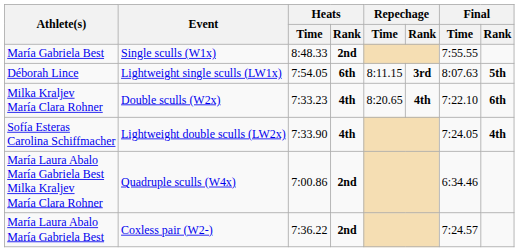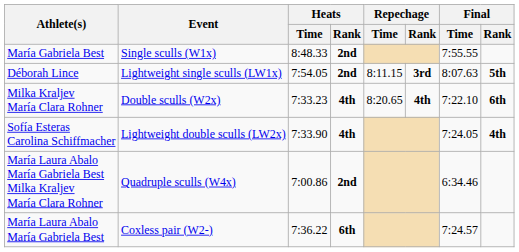 <table class="wikitable" border="1" style="font-size:90%">
 <tr>
 <th rowspan=2>Athlete(s)</th>
 <th rowspan=2>Event</th>
 <th colspan=2>Heats</th>
 <th colspan=2>Repechage</th>
 <th colspan=2>Final</th>
 </tr>
 <tr>
 <th>Time</th>
 <th>Rank</th>
 <th>Time</th>
 <th>Rank</th>
 <th>Time</th>
 <th>Rank</th>
 </tr>
 <tr>
 <td><a href='#'>María Gabriela Best</a></td>
 <td><a href='#'>Single sculls (W1x)</a></td>
 <td align=center>8:48.33</td>
 <td align=center><strong>2nd</strong></td>
 <td align="center" colspan="2" bgcolor=wheat></td>
 <td align=center>7:55.55</td>
 <td align=center></td>
 </tr>
 <tr>
 <td><a href='#'>Déborah Lince</a></td>
 <td><a href='#'>Lightweight single sculls (LW1x)</a></td>
 <td align=center>7:54.05</td>
-<td align=center><strong>6th</strong></td>
+<td align=center><strong>2nd</strong></td>
 <td align=center>8:11.15</td>
 <td align=center><strong>3rd</strong></td>
 <td align=center>8:07.63</td>
 <td align=center><strong>5th</strong></td>
 </tr>
 <tr>
 <td><a href='#'>Milka Kraljev</a><br><a href='#'>María Clara Rohner</a></td>
 <td><a href='#'>Double sculls (W2x)</a></td>
 <td align=center>7:33.23</td>
 <td align=center><strong>4th</strong></td>
 <td align=center>8:20.65</td>
 <td align=center><strong>4th</strong></td>
 <td align=center>7:22.10</td>
 <td align=center><strong>6th</strong></td>
 </tr>
 <tr>
 <td><a href='#'>Sofía Esteras</a><br><a href='#'>Carolina Schiffmacher</a></td>
 <td><a href='#'>Lightweight double sculls (LW2x)</a></td>
 <td align=center>7:33.90</td>
 <td align=center><strong>4th</strong></td>
 <td align="center" colspan="2" bgcolor=wheat></td>
 <td align=center>7:24.05</td>
 <td align=center><strong>4th</strong></td>
 </tr>
 <tr>
 <td><a href='#'>María Laura Abalo</a><br><a href='#'>María Gabriela Best</a><br><a href='#'>Milka Kraljev</a><br><a href='#'>María Clara Rohner</a></td>
 <td><a href='#'>Quadruple sculls (W4x)</a></td>
 <td align=center>7:00.86</td>
 <td align=center><strong>2nd</strong></td>
 <td align="center" colspan="2" bgcolor=wheat></td>
 <td align=center>6:34.46</td>
 <td align=center></td>
 </tr>
 <tr>
 <td><a href='#'>María Laura Abalo</a><br><a href='#'>María Gabriela Best</a></td>
 <td><a href='#'>Coxless pair (W2-)</a></td>
 <td align=center>7:36.22</td>
-<td align=center><strong>2nd</strong></td>
+<td align=center><strong>6th</strong></td>
 <td align="center" colspan="2" bgcolor=wheat></td>
 <td align=center>7:24.57</td>
 <td align=center></td>
 </tr>
 </table>
